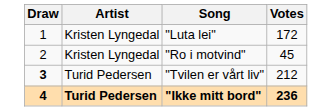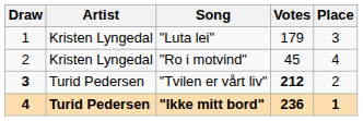 <table class="sortable wikitable" style="margin: 1em auto 1em auto; text-align:center">
 <tr bgcolor="#CCCCCC">
 <th>Draw</th>
 <th>Artist</th>
 <th>Song</th>
 <th>Votes</th>
+<th>Place</th>
 </tr>
 <tr>
 <td>1</td>
 <td align="left">Kristen Lyngedal</td>
 <td align="left">"Luta lei"</td>
-<td>172</td>
+<td>179</td>
+<td>3</td>
 </tr>
 <tr>
 <td>2</td>
 <td align="left">Kristen Lyngedal</td>
 <td align="left">"Ro i motvind"</td>
 <td>45</td>
+<td>4</td>
 </tr>
 <tr>
 <td><strong>3</strong></td>
 <td align="left">Turid Pedersen</td>
 <td align="left">"Tvilen er vårt liv"</td>
-<td>212</td>
+<td><strong>212</strong></td>
+<td>2</td>
 </tr>
 <tr style="font-weight:bold; background:navajowhite;">
 <td>4</td>
 <td align="left">Turid Pedersen</td>
 <td align="left">"Ikke mitt bord"</td>
 <td>236</td>
+<td>1</td>
 </tr>
 </table>
